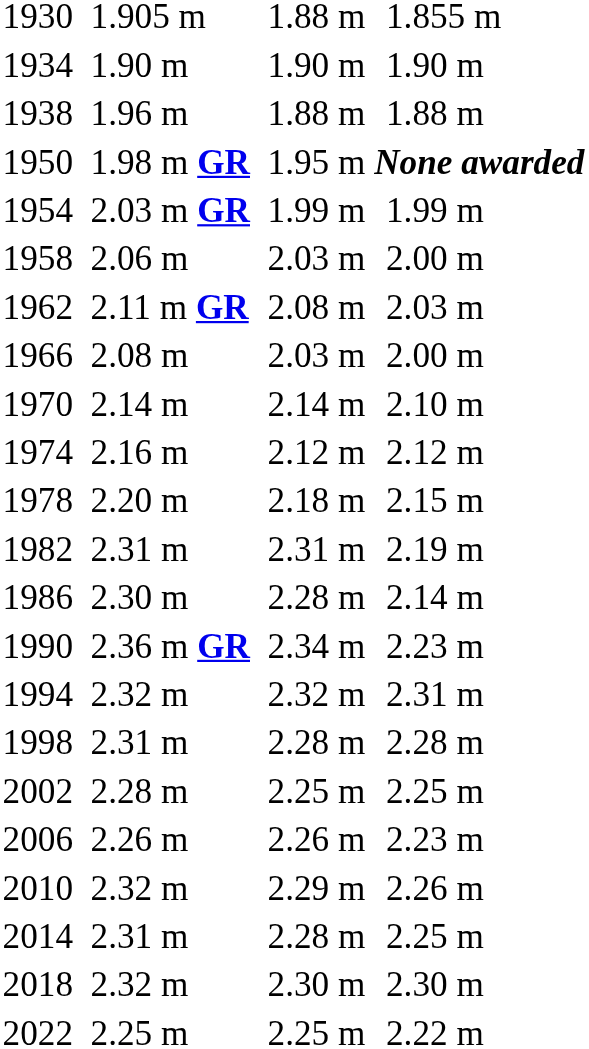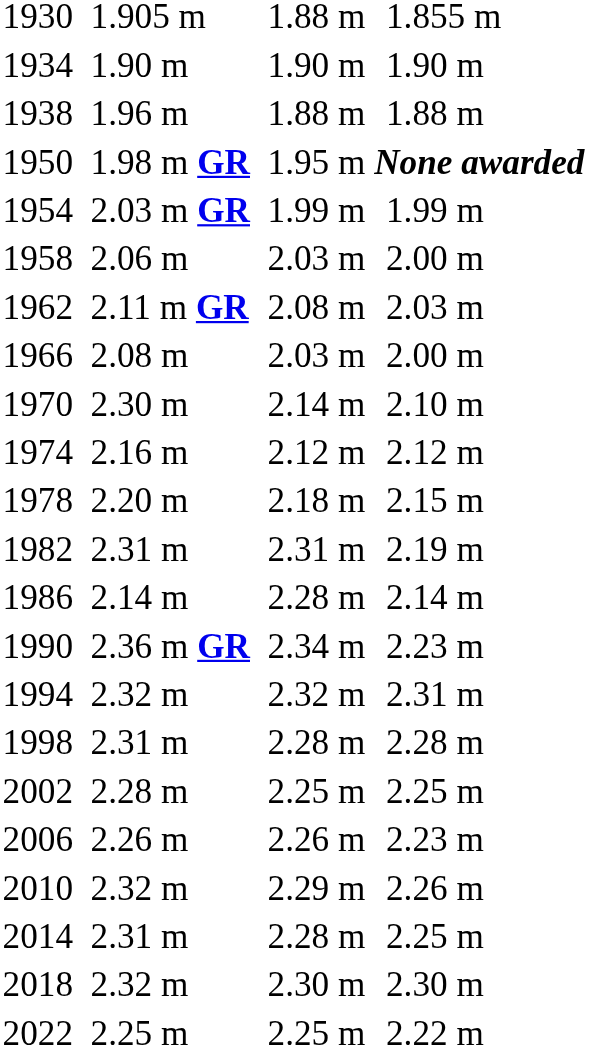 <table>
 <tr>
 <td>1930</td>
 <td></td>
 <td>1.905 m</td>
 <td></td>
 <td>1.88 m</td>
 <td></td>
 <td>1.855 m</td>
 </tr>
 <tr>
 <td>1934</td>
 <td></td>
 <td>1.90 m</td>
 <td></td>
 <td>1.90 m</td>
 <td></td>
 <td>1.90 m</td>
 </tr>
 <tr>
 <td>1938</td>
 <td></td>
 <td>1.96 m</td>
 <td></td>
 <td>1.88 m</td>
 <td></td>
 <td>1.88 m</td>
 </tr>
 <tr>
 <td>1950</td>
 <td></td>
 <td>1.98 m <strong><a href='#'>GR</a></strong></td>
 <td><br></td>
 <td>1.95 m</td>
 <th colspan=2><em>None awarded</em></th>
 </tr>
 <tr>
 <td>1954</td>
 <td></td>
 <td>2.03 m <strong><a href='#'>GR</a></strong></td>
 <td></td>
 <td>1.99 m</td>
 <td></td>
 <td>1.99 m</td>
 </tr>
 <tr>
 <td>1958</td>
 <td></td>
 <td>2.06 m</td>
 <td></td>
 <td>2.03 m</td>
 <td></td>
 <td>2.00 m</td>
 </tr>
 <tr>
 <td>1962</td>
 <td></td>
 <td>2.11 m <strong><a href='#'>GR</a></strong></td>
 <td></td>
 <td>2.08 m</td>
 <td></td>
 <td>2.03 m</td>
 </tr>
 <tr>
 <td>1966</td>
 <td></td>
 <td>2.08 m</td>
 <td></td>
 <td>2.03 m</td>
 <td></td>
 <td>2.00 m</td>
 </tr>
 <tr>
 <td>1970</td>
 <td></td>
-<td>2.14 m</td>
+<td>2.30 m</td>
 <td></td>
 <td>2.14 m</td>
 <td></td>
 <td>2.10 m</td>
 </tr>
 <tr>
 <td>1974</td>
 <td></td>
 <td>2.16 m</td>
 <td></td>
 <td>2.12 m</td>
 <td></td>
 <td>2.12 m</td>
 </tr>
 <tr>
 <td>1978</td>
 <td></td>
 <td>2.20 m</td>
 <td></td>
 <td>2.18 m</td>
 <td><br></td>
 <td>2.15 m</td>
 </tr>
 <tr>
 <td>1982</td>
 <td></td>
 <td>2.31 m</td>
 <td></td>
 <td>2.31 m</td>
 <td></td>
 <td>2.19 m</td>
 </tr>
 <tr>
 <td>1986</td>
 <td></td>
-<td>2.30 m</td>
+<td>2.14 m</td>
 <td></td>
 <td>2.28 m</td>
 <td><br></td>
 <td>2.14 m</td>
 </tr>
 <tr>
 <td>1990</td>
 <td></td>
 <td>2.36 m <strong><a href='#'>GR</a></strong></td>
 <td></td>
 <td>2.34 m</td>
 <td><br></td>
 <td>2.23 m</td>
 </tr>
 <tr>
 <td>1994</td>
 <td></td>
 <td>2.32 m</td>
 <td></td>
 <td>2.32 m</td>
 <td></td>
 <td>2.31 m</td>
 </tr>
 <tr>
 <td>1998</td>
 <td></td>
 <td>2.31 m</td>
 <td></td>
 <td>2.28 m</td>
 <td></td>
 <td>2.28 m</td>
 </tr>
 <tr>
 <td>2002</td>
 <td></td>
 <td>2.28 m</td>
 <td></td>
 <td>2.25 m</td>
 <td></td>
 <td>2.25 m</td>
 </tr>
 <tr>
 <td>2006</td>
 <td></td>
 <td>2.26 m</td>
 <td></td>
 <td>2.26 m</td>
 <td></td>
 <td>2.23 m</td>
 </tr>
 <tr>
 <td>2010</td>
 <td></td>
 <td>2.32 m</td>
 <td></td>
 <td>2.29 m</td>
 <td></td>
 <td>2.26 m</td>
 </tr>
 <tr>
 <td>2014</td>
 <td></td>
 <td>2.31 m</td>
 <td></td>
 <td>2.28 m</td>
 <td></td>
 <td>2.25 m</td>
 </tr>
 <tr>
 <td>2018</td>
 <td></td>
 <td>2.32 m</td>
 <td></td>
 <td>2.30 m</td>
 <td></td>
 <td>2.30 m</td>
 </tr>
 <tr>
 <td>2022</td>
 <td></td>
 <td>2.25 m</td>
 <td></td>
 <td>2.25 m</td>
 <td></td>
 <td>2.22 m</td>
 </tr>
 </table>
